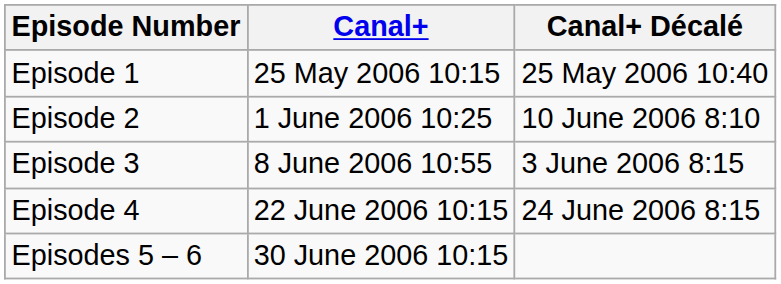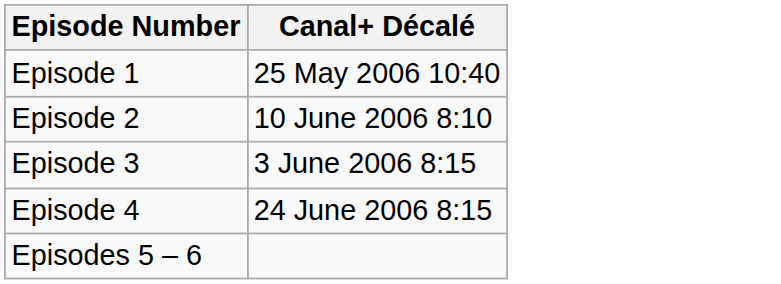 <table class="wikitable">
 <tr>
 <th>Episode Number</th>
-<th><a href='#'>Canal+</a></th>
 <th>Canal+ Décalé</th>
 </tr>
 <tr>
 <td>Episode 1</td>
-<td>25 May 2006 10:15</td>
 <td>25 May 2006 10:40</td>
 </tr>
 <tr>
 <td>Episode 2</td>
-<td>1 June 2006 10:25</td>
 <td>10 June 2006 8:10</td>
 </tr>
 <tr>
 <td>Episode 3</td>
-<td>8 June 2006 10:55</td>
 <td>3 June 2006 8:15</td>
 </tr>
 <tr>
 <td>Episode 4</td>
-<td>22 June 2006 10:15</td>
 <td>24 June 2006 8:15</td>
 </tr>
 <tr>
 <td>Episodes 5 – 6</td>
-<td>30 June 2006 10:15</td>
 <td></td>
 </tr>
 </table>
